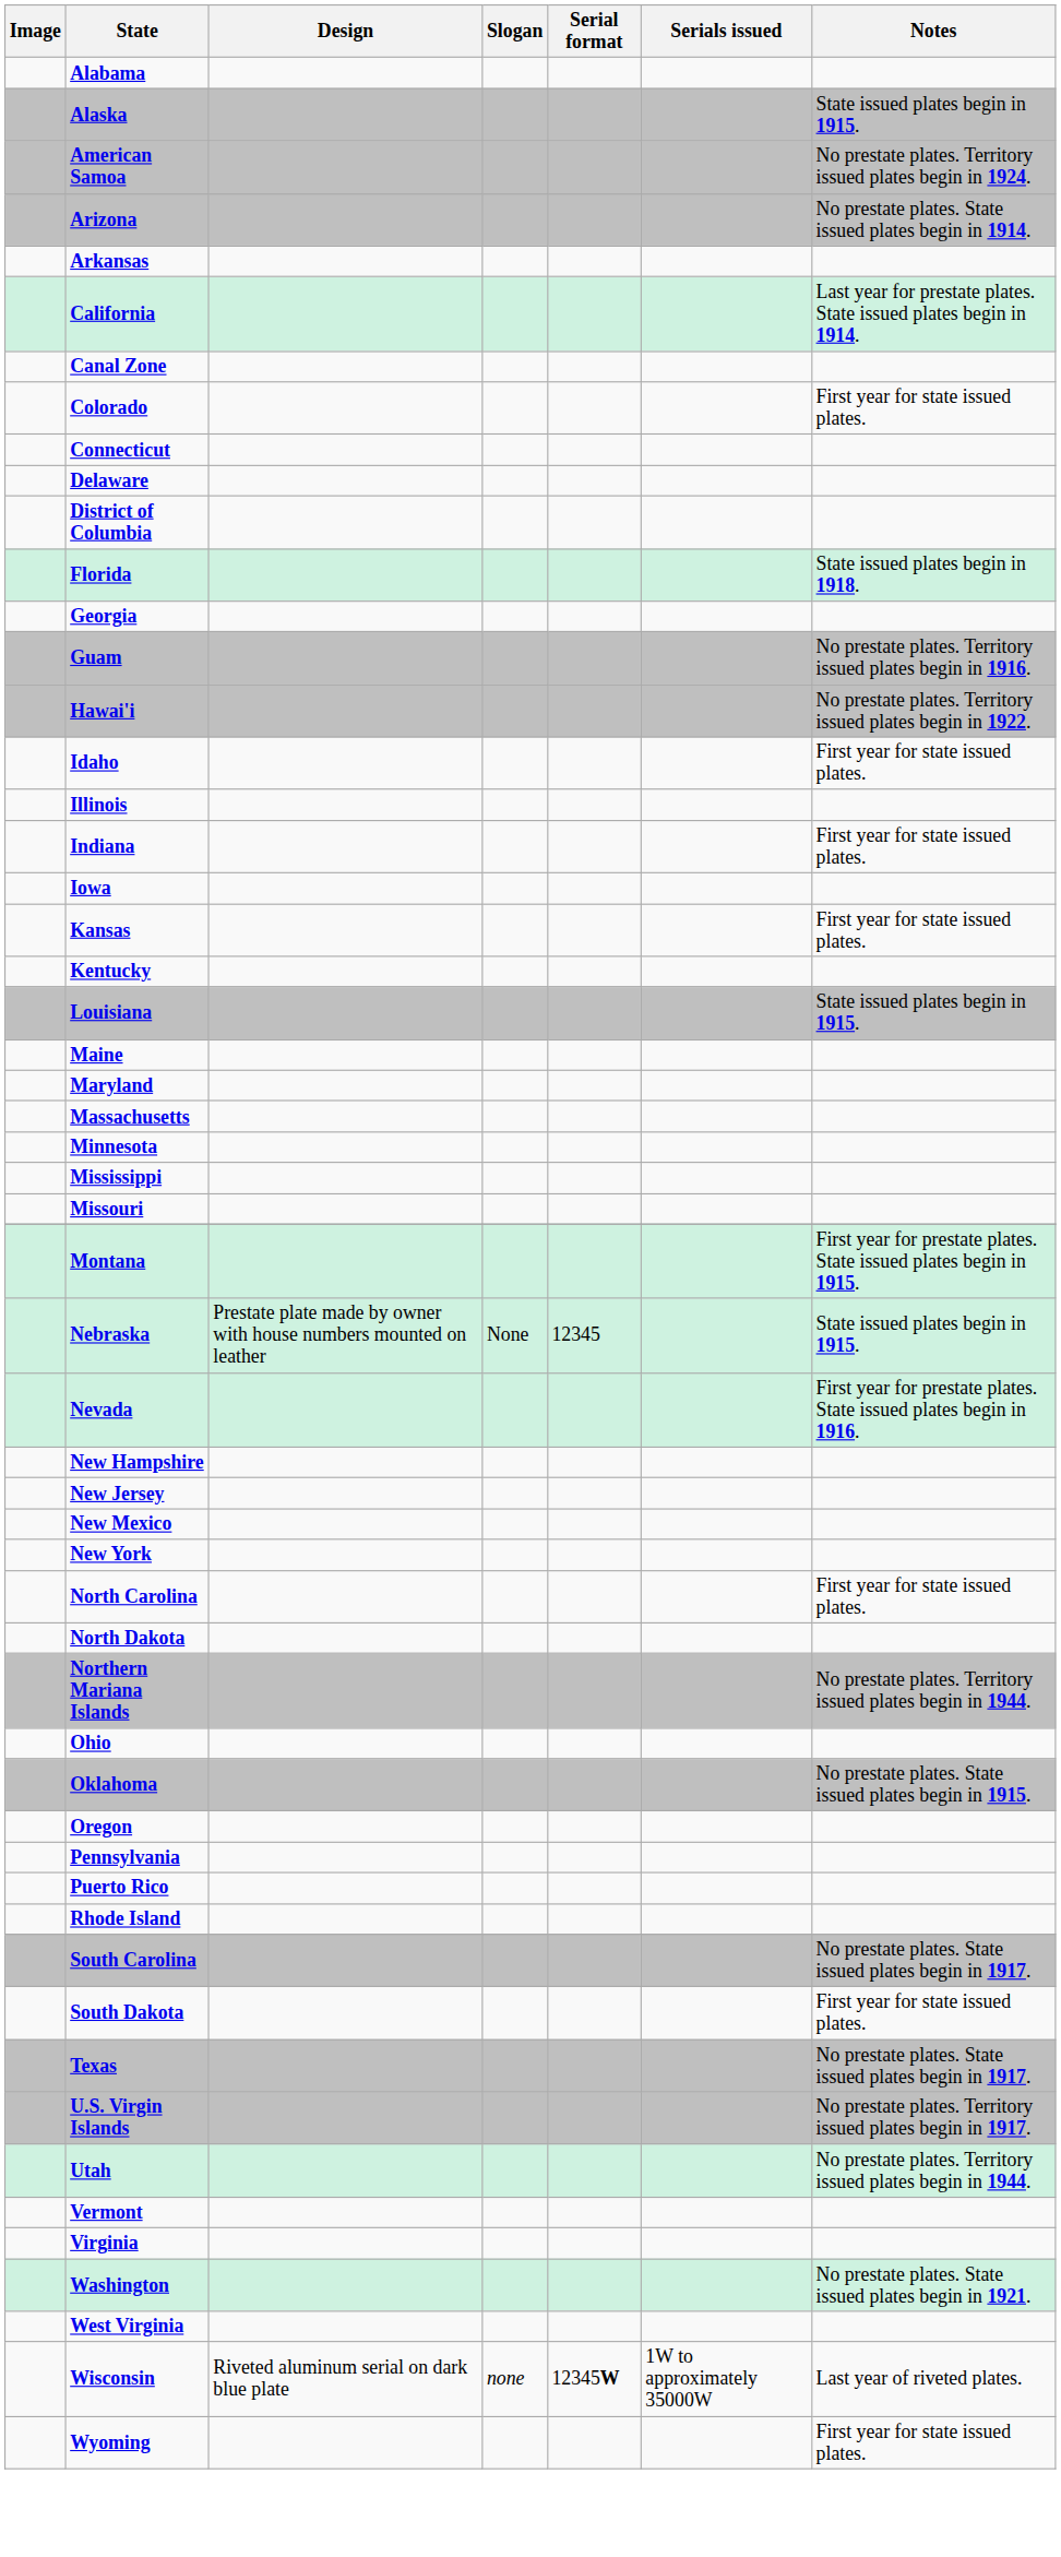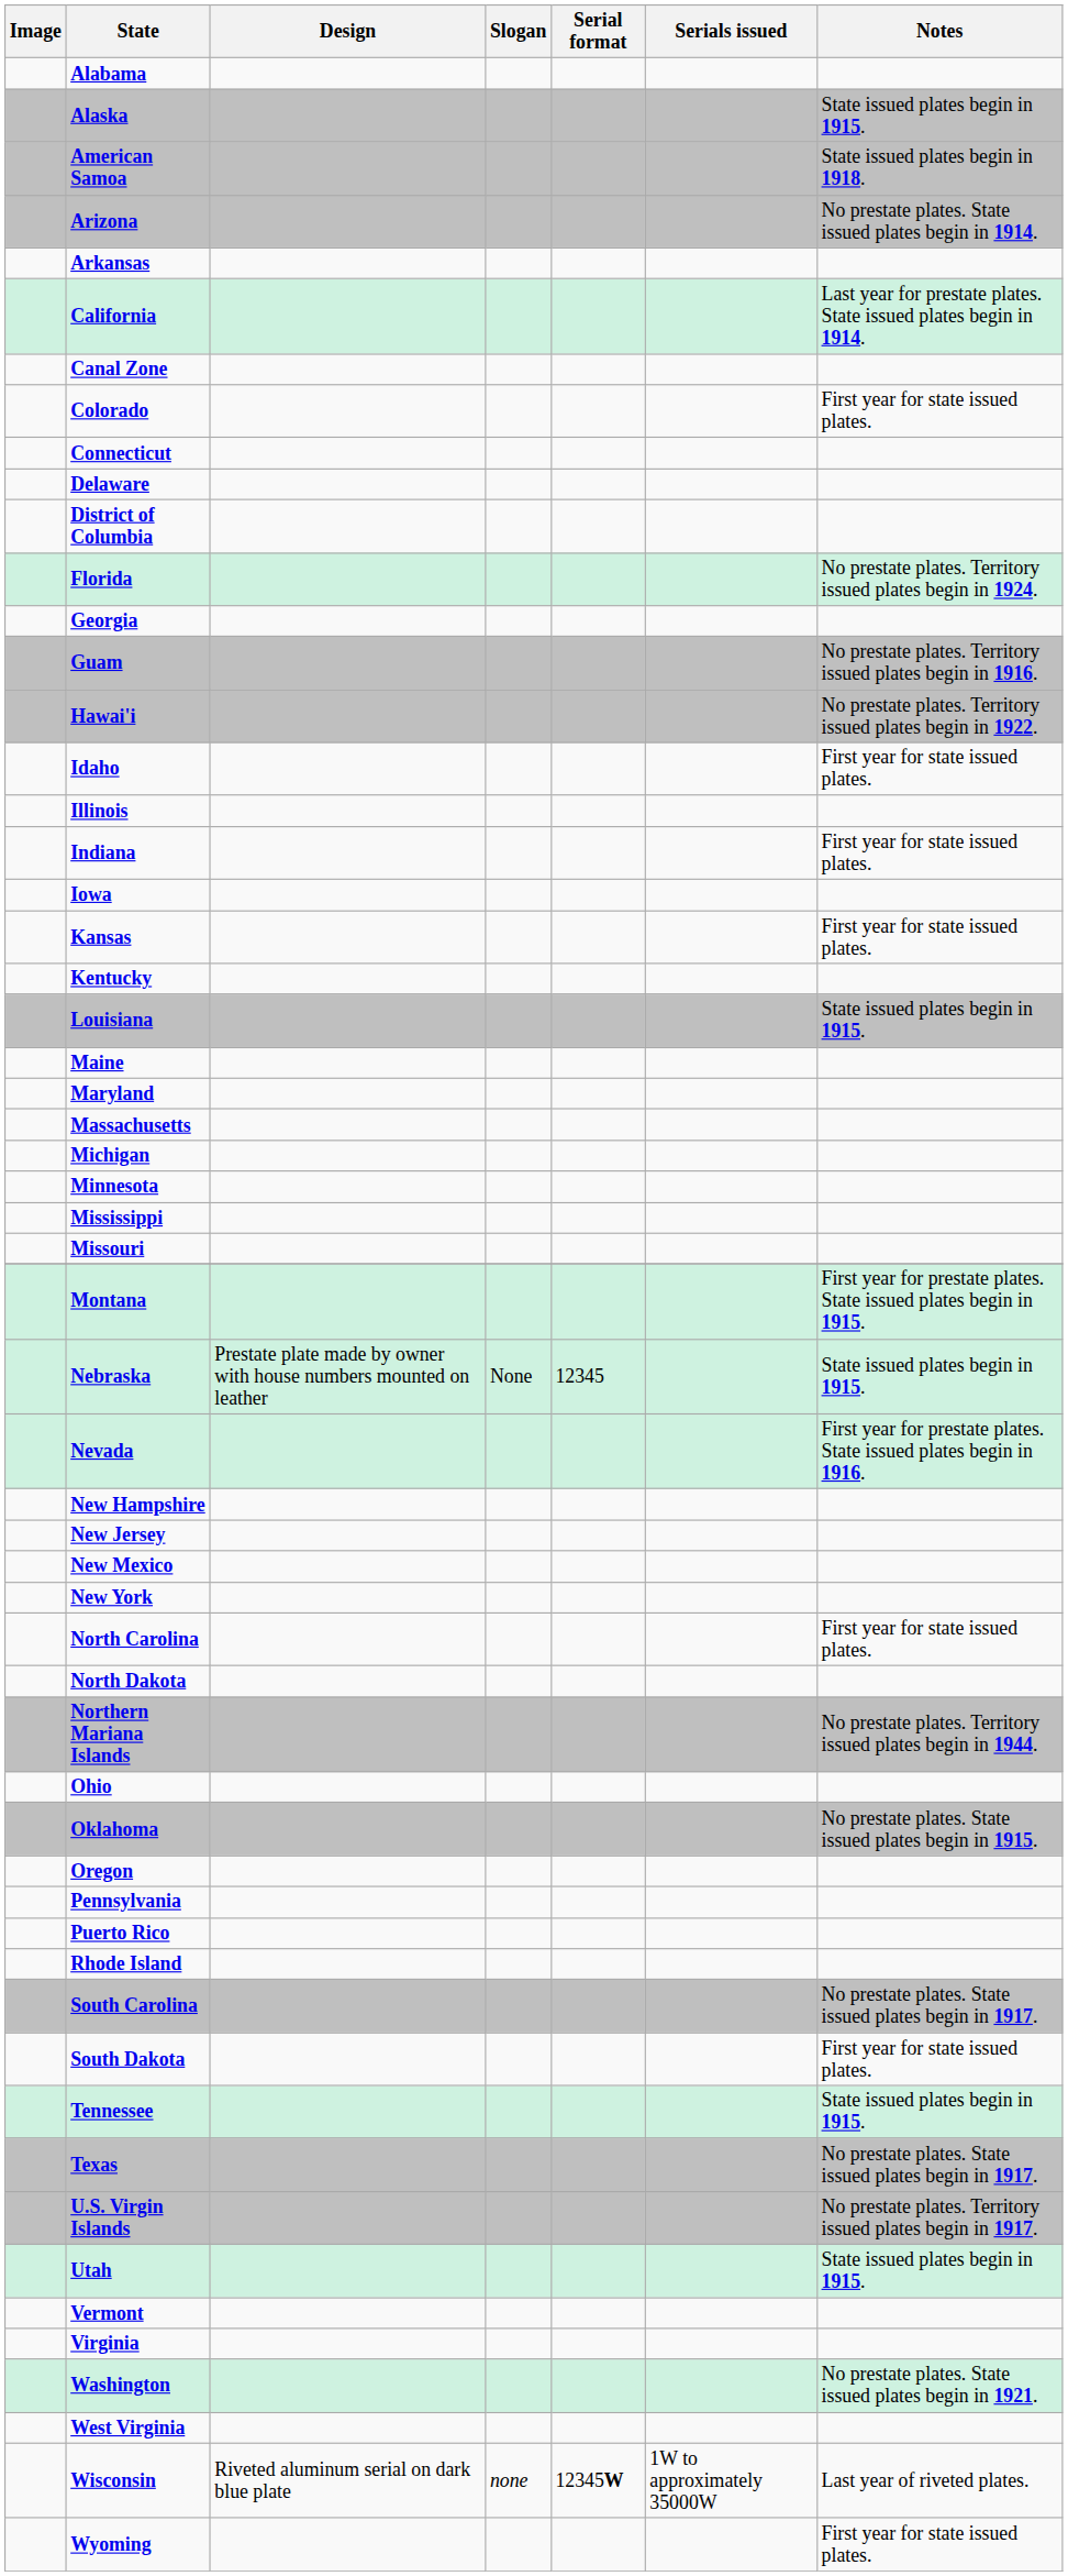 <table class="wikitable">
 <tr>
 <th>Image</th>
 <th>State</th>
 <th>Design</th>
 <th>Slogan</th>
 <th>Serial format</th>
 <th>Serials issued</th>
 <th>Notes</th>
 </tr>
 <tr>
 <td></td>
 <td><strong><a href='#'>Alabama</a></strong></td>
 <td></td>
 <td></td>
 <td></td>
 <td></td>
 <td></td>
 </tr>
 <tr style="background:#BFBFBF";>
 <td></td>
 <td><strong><a href='#'>Alaska</a></strong></td>
 <td></td>
 <td></td>
 <td></td>
 <td></td>
 <td>State issued plates begin in <a href='#'><strong>1915</strong></a>.</td>
 </tr>
 <tr style="background:#BFBFBF";>
 <td></td>
 <td><strong><a href='#'>American Samoa</a></strong></td>
 <td></td>
 <td></td>
 <td></td>
 <td></td>
-<td>No prestate plates. Territory issued plates begin in <a href='#'><strong>1924</strong></a>.</td>
+<td>State issued plates begin in <a href='#'><strong>1918</strong></a>.</td>
 </tr>
 <tr style="background:#BFBFBF";>
 <td></td>
 <td><strong><a href='#'>Arizona</a></strong></td>
 <td></td>
 <td></td>
 <td></td>
 <td></td>
 <td>No prestate plates. State issued plates begin in <a href='#'><strong>1914</strong></a>.</td>
 </tr>
 <tr>
 <td></td>
 <td><strong><a href='#'>Arkansas</a></strong></td>
 <td></td>
 <td></td>
 <td></td>
 <td></td>
 <td></td>
 </tr>
 <tr style="background:#CEF2E0";>
 <td></td>
 <td><strong><a href='#'>California</a></strong></td>
 <td></td>
 <td></td>
 <td></td>
 <td></td>
 <td>Last year for prestate plates. State issued plates begin in <a href='#'><strong>1914</strong></a>.</td>
 </tr>
 <tr>
 <td></td>
 <td><strong><a href='#'>Canal Zone</a></strong></td>
 <td></td>
 <td></td>
 <td></td>
 <td></td>
 <td></td>
 </tr>
 <tr>
 <td></td>
 <td><strong><a href='#'>Colorado</a></strong></td>
 <td></td>
 <td></td>
 <td></td>
 <td></td>
 <td>First year for state issued plates.</td>
 </tr>
 <tr>
 <td></td>
 <td><strong><a href='#'>Connecticut</a></strong></td>
 <td></td>
 <td></td>
 <td></td>
 <td></td>
 <td></td>
 </tr>
 <tr>
 <td></td>
 <td><strong><a href='#'>Delaware</a></strong></td>
 <td></td>
 <td></td>
 <td></td>
 <td></td>
 <td></td>
 </tr>
 <tr>
 <td></td>
 <td><strong><a href='#'>District of<br>Columbia</a></strong></td>
 <td></td>
 <td></td>
 <td></td>
 <td></td>
 <td></td>
 </tr>
 <tr style="background:#CEF2E0";>
 <td></td>
 <td><strong><a href='#'>Florida</a></strong></td>
 <td></td>
 <td></td>
 <td></td>
 <td></td>
-<td>State issued plates begin in <a href='#'><strong>1918</strong></a>.</td>
+<td>No prestate plates. Territory issued plates begin in <a href='#'><strong>1924</strong></a>.</td>
 </tr>
 <tr>
 <td></td>
 <td><strong><a href='#'>Georgia</a></strong></td>
 <td></td>
 <td></td>
 <td></td>
 <td></td>
 <td></td>
 </tr>
 <tr style="background:#BFBFBF";>
 <td></td>
 <td><strong><a href='#'>Guam</a></strong></td>
 <td></td>
 <td></td>
 <td></td>
 <td></td>
 <td>No prestate plates. Territory issued plates begin in <a href='#'><strong>1916</strong></a>.</td>
 </tr>
 <tr style="background:#BFBFBF";>
 <td></td>
 <td><strong><a href='#'>Hawai'i</a></strong></td>
 <td></td>
 <td></td>
 <td></td>
 <td></td>
 <td>No prestate plates. Territory issued plates begin in <a href='#'><strong>1922</strong></a>.</td>
 </tr>
 <tr>
 <td></td>
 <td><strong><a href='#'>Idaho</a></strong></td>
 <td></td>
 <td></td>
 <td></td>
 <td></td>
 <td>First year for state issued plates.</td>
 </tr>
 <tr>
 <td></td>
 <td><strong><a href='#'>Illinois</a></strong></td>
 <td></td>
 <td></td>
 <td></td>
 <td></td>
 <td></td>
 </tr>
 <tr>
 <td></td>
 <td><strong><a href='#'>Indiana</a></strong></td>
 <td></td>
 <td></td>
 <td></td>
 <td></td>
 <td>First year for state issued plates.</td>
 </tr>
 <tr>
 <td></td>
 <td><strong><a href='#'>Iowa</a></strong></td>
 <td></td>
 <td></td>
 <td></td>
 <td></td>
 <td></td>
 </tr>
 <tr>
 <td></td>
 <td><strong><a href='#'>Kansas</a></strong></td>
 <td></td>
 <td></td>
 <td></td>
 <td></td>
 <td>First year for state issued plates.</td>
 </tr>
 <tr>
 <td></td>
 <td><strong><a href='#'>Kentucky</a></strong></td>
 <td></td>
 <td></td>
 <td></td>
 <td></td>
 <td></td>
 </tr>
 <tr style="background:#BFBFBF";>
 <td></td>
 <td><strong><a href='#'>Louisiana</a></strong></td>
 <td></td>
 <td></td>
 <td></td>
 <td></td>
 <td>State issued plates begin in <a href='#'><strong>1915</strong></a>.</td>
 </tr>
 <tr>
 <td></td>
 <td><strong><a href='#'>Maine</a></strong></td>
 <td></td>
 <td></td>
 <td></td>
 <td></td>
 <td></td>
 </tr>
 <tr>
 <td></td>
 <td><strong><a href='#'>Maryland</a></strong></td>
 <td></td>
 <td></td>
 <td></td>
 <td></td>
 <td></td>
 </tr>
 <tr>
 <td></td>
 <td><strong><a href='#'>Massachusetts</a></strong></td>
+<td></td>
+<td></td>
+<td></td>
+<td></td>
+<td></td>
+</tr>
+<tr>
+<td></td>
+<td><strong><a href='#'>Michigan</a></strong></td>
 <td></td>
 <td></td>
 <td></td>
 <td></td>
 <td></td>
 </tr>
 <tr>
 <td></td>
 <td><strong><a href='#'>Minnesota</a></strong></td>
 <td></td>
 <td></td>
 <td></td>
 <td></td>
 <td></td>
 </tr>
 <tr>
 <td></td>
 <td><strong><a href='#'>Mississippi</a></strong></td>
 <td></td>
 <td></td>
 <td></td>
 <td></td>
 <td></td>
 </tr>
 <tr>
 <td></td>
 <td><strong><a href='#'>Missouri</a></strong></td>
 <td></td>
 <td></td>
 <td></td>
 <td></td>
 <td></td>
 </tr>
 <tr>
 </tr>
 <tr style="background:#CEF2E0";>
 <td></td>
 <td><strong><a href='#'>Montana</a></strong></td>
 <td></td>
 <td></td>
 <td></td>
 <td></td>
 <td>First year for prestate plates. State issued plates begin in <a href='#'><strong>1915</strong></a>.</td>
 </tr>
 <tr style="background:#CEF2E0";>
 <td></td>
 <td><strong><a href='#'>Nebraska</a></strong></td>
 <td>Prestate plate made by owner with house numbers mounted on leather</td>
 <td>None</td>
 <td>12345</td>
 <td></td>
 <td>State issued plates begin in <a href='#'><strong>1915</strong></a>.</td>
 </tr>
 <tr style="background:#CEF2E0";>
 <td></td>
 <td><strong><a href='#'>Nevada</a></strong></td>
 <td></td>
 <td></td>
 <td></td>
 <td></td>
 <td>First year for prestate plates. State issued plates begin in <a href='#'><strong>1916</strong></a>.</td>
 </tr>
 <tr>
 <td></td>
 <td><strong><a href='#'>New Hampshire</a></strong></td>
 <td></td>
 <td></td>
 <td></td>
 <td></td>
 <td></td>
 </tr>
 <tr>
 <td></td>
 <td><strong><a href='#'>New Jersey</a></strong></td>
 <td></td>
 <td></td>
 <td></td>
 <td></td>
 <td></td>
 </tr>
 <tr>
 <td></td>
 <td><strong><a href='#'>New Mexico</a></strong></td>
 <td></td>
 <td></td>
 <td></td>
 <td></td>
 <td></td>
 </tr>
 <tr>
 <td></td>
 <td><strong><a href='#'>New York</a></strong></td>
 <td></td>
 <td></td>
 <td></td>
 <td></td>
 <td></td>
 </tr>
 <tr>
 <td></td>
 <td><strong><a href='#'>North Carolina</a></strong></td>
 <td></td>
 <td></td>
 <td></td>
 <td></td>
 <td>First year for state issued plates.</td>
 </tr>
 <tr>
 <td></td>
 <td><strong><a href='#'>North Dakota</a></strong></td>
 <td></td>
 <td></td>
 <td></td>
 <td></td>
 <td></td>
 </tr>
 <tr style="background:#BFBFBF";>
 <td></td>
 <td><strong><a href='#'>Northern Mariana<br> Islands</a></strong></td>
 <td></td>
 <td></td>
 <td></td>
 <td></td>
 <td>No prestate plates. Territory issued plates begin in <a href='#'><strong>1944</strong></a>.</td>
 </tr>
 <tr>
 <td></td>
 <td><strong><a href='#'>Ohio</a></strong></td>
 <td></td>
 <td></td>
 <td></td>
 <td></td>
 <td></td>
 </tr>
 <tr style="background:#BFBFBF";>
 <td></td>
 <td><strong><a href='#'>Oklahoma</a></strong></td>
 <td></td>
 <td></td>
 <td></td>
 <td></td>
 <td>No prestate plates. State issued plates begin in <a href='#'><strong>1915</strong></a>.</td>
 </tr>
 <tr>
 <td></td>
 <td><strong><a href='#'>Oregon</a></strong></td>
 <td></td>
 <td></td>
 <td></td>
 <td></td>
 <td></td>
 </tr>
 <tr>
 <td></td>
 <td><strong><a href='#'>Pennsylvania</a></strong></td>
 <td></td>
 <td></td>
 <td></td>
 <td></td>
 <td></td>
 </tr>
 <tr>
 <td></td>
 <td><strong><a href='#'>Puerto Rico</a></strong></td>
 <td></td>
 <td></td>
 <td></td>
 <td></td>
 <td></td>
 </tr>
 <tr>
 <td></td>
 <td><strong><a href='#'>Rhode Island</a></strong></td>
 <td></td>
 <td></td>
 <td></td>
 <td></td>
 <td></td>
 </tr>
 <tr style="background:#BFBFBF";>
 <td></td>
 <td><strong><a href='#'>South Carolina</a></strong></td>
 <td></td>
 <td></td>
 <td></td>
 <td></td>
 <td>No prestate plates. State issued plates begin in <a href='#'><strong>1917</strong></a>.</td>
 </tr>
 <tr>
 <td></td>
 <td><strong><a href='#'>South Dakota</a></strong></td>
 <td></td>
 <td></td>
 <td></td>
 <td></td>
 <td>First year for state issued plates.</td>
 </tr>
+<tr style="background:#CEF2E0";>
+<td></td>
+<td><strong><a href='#'>Tennessee</a></strong></td>
+<td></td>
+<td></td>
+<td></td>
+<td></td>
+<td>State issued plates begin in <a href='#'><strong>1915</strong></a>.</td>
+</tr>
 <tr style="background:#BFBFBF">
 <td></td>
 <td><strong><a href='#'>Texas</a></strong></td>
 <td></td>
 <td></td>
 <td></td>
 <td></td>
 <td>No prestate plates. State issued plates begin in <a href='#'><strong>1917</strong></a>.</td>
 </tr>
 <tr style="background:#BFBFBF">
 <td></td>
 <td><strong><a href='#'>U.S. Virgin Islands</a></strong></td>
 <td></td>
 <td></td>
 <td></td>
 <td></td>
 <td>No prestate plates. Territory issued plates begin in <a href='#'><strong>1917</strong></a>.</td>
 </tr>
 <tr style="background:#CEF2E0";>
 <td></td>
 <td><strong><a href='#'>Utah</a></strong></td>
 <td></td>
 <td></td>
 <td></td>
 <td></td>
-<td>No prestate plates. Territory issued plates begin in <a href='#'><strong>1944</strong></a>.</td>
+<td>State issued plates begin in <a href='#'><strong>1915</strong></a>.</td>
 </tr>
 <tr>
 <td></td>
 <td><strong><a href='#'>Vermont</a></strong></td>
 <td></td>
 <td></td>
 <td></td>
 <td></td>
 <td></td>
 </tr>
 <tr>
 <td></td>
 <td><strong><a href='#'>Virginia</a></strong></td>
 <td></td>
 <td></td>
 <td></td>
 <td></td>
 <td></td>
 </tr>
 <tr style="background:#CEF2E0";>
 <td></td>
 <td><strong><a href='#'>Washington</a></strong></td>
 <td></td>
 <td></td>
 <td></td>
 <td></td>
 <td>No prestate plates. State issued plates begin in <a href='#'><strong>1921</strong></a>.</td>
 </tr>
 <tr>
 <td></td>
 <td><strong><a href='#'>West Virginia</a></strong></td>
 <td></td>
 <td></td>
 <td></td>
 <td></td>
 <td></td>
 </tr>
 <tr>
 <td></td>
 <td><strong><a href='#'>Wisconsin</a></strong></td>
 <td>Riveted aluminum serial on dark blue plate</td>
 <td><em>none</em></td>
 <td>12345<strong>W</strong></td>
 <td>1W to approximately 35000W</td>
 <td>Last year of riveted plates.</td>
 </tr>
 <tr>
 <td></td>
 <td><strong><a href='#'>Wyoming</a></strong></td>
 <td></td>
 <td></td>
 <td></td>
 <td></td>
 <td>First year for state issued plates.</td>
 </tr>
 </table>
